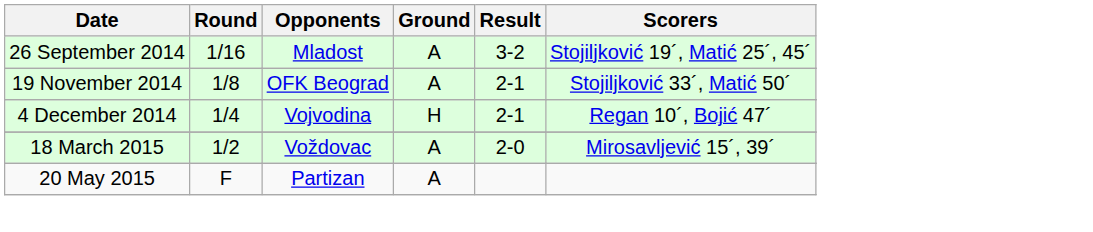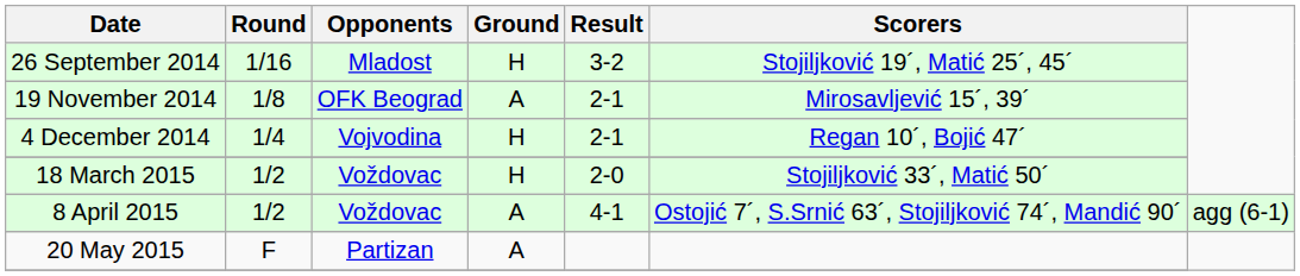 <table class="wikitable" style="text-align:center">
 <tr>
 <th>Date</th>
 <th>Round</th>
 <th>Opponents</th>
 <th>Ground</th>
 <th>Result</th>
 <th>Scorers</th>
 </tr>
 <tr bgcolor="#ddffdd">
 <td>26 September 2014</td>
 <td>1/16</td>
 <td><a href='#'>Mladost</a></td>
-<td>A</td>
+<td>H</td>
 <td>3-2</td>
 <td><a href='#'>Stojiljković</a> 19´, <a href='#'>Matić</a> 25´, 45´</td>
 </tr>
 <tr>
 </tr>
 <tr bgcolor="#ddffdd">
 <td>19 November 2014</td>
 <td>1/8</td>
 <td><a href='#'>OFK Beograd</a></td>
 <td>A</td>
 <td>2-1</td>
-<td><a href='#'>Stojiljković</a> 33´, <a href='#'>Matić</a> 50´</td>
+<td><a href='#'>Mirosavljević</a> 15´, 39´</td>
 </tr>
 <tr>
 </tr>
 <tr bgcolor="#ddffdd">
 <td>4 December 2014</td>
 <td>1/4</td>
 <td><a href='#'>Vojvodina</a></td>
 <td>H</td>
 <td>2-1</td>
 <td><a href='#'>Regan</a> 10´, <a href='#'>Bojić</a> 47´</td>
 </tr>
 <tr>
 </tr>
 <tr bgcolor="#ddffdd">
 <td>18 March 2015</td>
 <td>1/2</td>
 <td><a href='#'>Voždovac</a></td>
-<td>A</td>
+<td>H</td>
 <td>2-0</td>
-<td><a href='#'>Mirosavljević</a> 15´, 39´</td>
+<td><a href='#'>Stojiljković</a> 33´, <a href='#'>Matić</a> 50´</td>
 </tr>
 <tr>
+</tr>
+<tr bgcolor="#ddffdd">
+<td>8 April 2015</td>
+<td>1/2</td>
+<td><a href='#'>Voždovac</a></td>
+<td>A</td>
+<td>4-1</td>
+<td><a href='#'>Ostojić</a> 7´, <a href='#'>S.Srnić</a> 63´, <a href='#'>Stojiljković</a> 74´, <a href='#'>Mandić</a> 90´</td>
+<td>agg (6-1)</td>
 </tr>
 <tr>
 </tr>
 <tr>
 <td>20 May 2015</td>
 <td>F</td>
 <td><a href='#'>Partizan</a></td>
 <td>A</td>
 <td></td>
 <td></td>
 </tr>
 <tr>
 </tr>
 </table>
